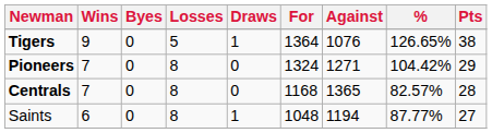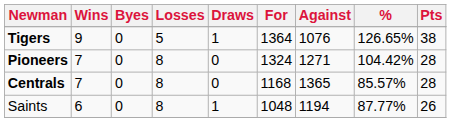 <table class="wikitable">
 <tr>
 <th style="color:crimson">Newman</th>
 <th style="color:crimson">Wins</th>
 <th style="color:crimson">Byes</th>
 <th style="color:crimson">Losses</th>
 <th style="color:crimson">Draws</th>
 <th style="color:crimson">For</th>
 <th style="color:crimson">Against</th>
 <th style="color:crimson">%</th>
 <th style="color:crimson">Pts</th>
 </tr>
 <tr>
 </tr>
 <tr>
 </tr>
 <tr>
 <td><strong>	Tigers 	</strong></td>
 <td>9</td>
 <td>0</td>
 <td>5</td>
 <td>1</td>
 <td>1364</td>
 <td>1076</td>
 <td>126.65%</td>
 <td>38</td>
 </tr>
 <tr>
 <td><strong>	Pioneers	</strong></td>
 <td>7</td>
 <td>0</td>
 <td>8</td>
 <td>0</td>
 <td>1324</td>
 <td>1271</td>
 <td>104.42%</td>
-<td>29</td>
+<td>28</td>
 </tr>
 <tr>
 <td><strong>	Centrals	</strong></td>
 <td>7</td>
 <td>0</td>
 <td>8</td>
 <td>0</td>
 <td>1168</td>
 <td>1365</td>
-<td>82.57%</td>
+<td>85.57%</td>
 <td>28</td>
 </tr>
 <tr>
 <td>Saints</td>
 <td>6</td>
 <td>0</td>
 <td>8</td>
 <td>1</td>
 <td>1048</td>
 <td>1194</td>
 <td>87.77%</td>
-<td>27</td>
+<td>26</td>
 </tr>
 <tr>
 </tr>
 </table>
